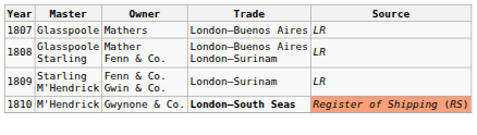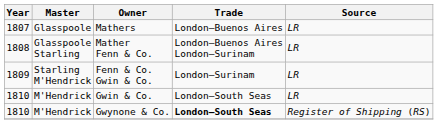 <table class=" wikitable">
 <tr>
 <th>Year</th>
 <th>Master</th>
 <th>Owner</th>
 <th>Trade</th>
 <th>Source</th>
 </tr>
 <tr>
 <td>1807</td>
 <td>Glasspoole</td>
 <td>Mathers</td>
 <td>London–Buenos Aires</td>
 <td><em>LR</em></td>
 </tr>
 <tr>
 <td>1808</td>
 <td>Glasspoole<br>Starling</td>
 <td>Mather<br>Fenn & Co.</td>
 <td>London–Buenos Aires<br>London–Surinam</td>
 <td><em>LR</em></td>
 </tr>
 <tr>
 <td>1809</td>
 <td>Starling<br>M'Hendrick</td>
 <td>Fenn & Co.<br>Gwin & Co.</td>
 <td>London–Surinam</td>
 <td><em>LR</em></td>
 </tr>
 <tr>
 <td>1810</td>
 <td>M'Hendrick</td>
+<td>Gwin & Co.</td>
+<td>London–South Seas</td>
+<td><em>LR</em></td>
+</tr>
+<tr>
+<td>1810</td>
+<td>M'Hendrick</td>
 <td>Gwynone & Co.</td>
 <td><strong>London–South Seas</strong></td>
-<td style="background: lightsalmon;"><em>Register of Shipping</em> (<em>RS</em>)</td>
+<td><em>Register of Shipping</em> (<em>RS</em>)</td>
 </tr>
 <tr>
 </tr>
 </table>
